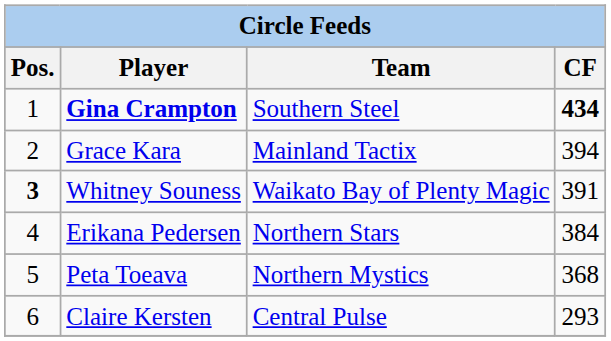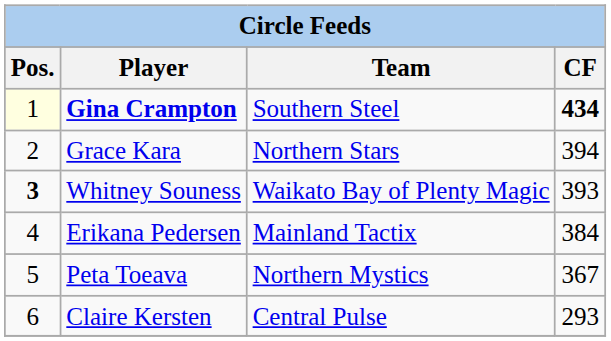 <table class="wikitable"  style="float:left; font-size:90%;">
 <tr>
 <th colspan=4 style=background:#ABCDEF>Circle Feeds</th>
 </tr>
 <tr>
 <th>Pos.</th>
 <th>Player</th>
 <th>Team</th>
 <th>CF</th>
 </tr>
 <tr>
-<td align=center>1</td>
+<td align=center style="background: lightyellow;">1</td>
 <td><strong><a href='#'>Gina Crampton</a></strong></td>
 <td><a href='#'>Southern Steel</a></td>
 <td align=center><strong>434</strong></td>
 </tr>
 <tr>
 <td align=center>2</td>
 <td><a href='#'>Grace Kara</a></td>
-<td><a href='#'>Mainland Tactix</a></td>
+<td><a href='#'>Northern Stars</a></td>
 <td align=center>394</td>
 </tr>
 <tr>
 <td align=center><strong>3</strong></td>
 <td><a href='#'>Whitney Souness</a></td>
 <td><a href='#'>Waikato Bay of Plenty Magic</a></td>
-<td align=center>391</td>
+<td align=center>393</td>
 </tr>
 <tr>
 <td align=center>4</td>
 <td><a href='#'>Erikana Pedersen</a></td>
-<td><a href='#'>Northern Stars</a></td>
+<td><a href='#'>Mainland Tactix</a></td>
 <td align=center>384</td>
 </tr>
 <tr>
 <td align=center>5</td>
 <td><a href='#'>Peta Toeava</a></td>
 <td><a href='#'>Northern Mystics</a></td>
-<td align=center>368</td>
+<td align=center>367</td>
 </tr>
 <tr>
 <td align=center>6</td>
 <td><a href='#'>Claire Kersten</a></td>
 <td><a href='#'>Central Pulse</a></td>
 <td align=center>293</td>
 </tr>
 <tr>
 </tr>
 </table>
